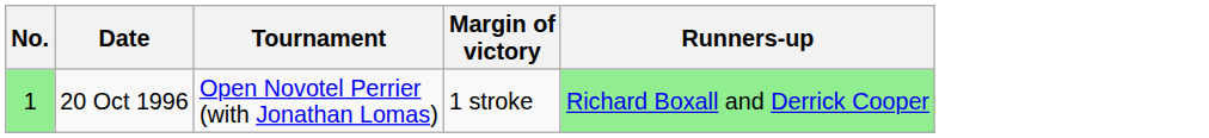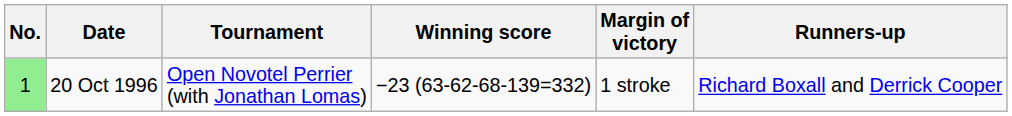 <table class="wikitable" style="font-size:95%;">
 <tr>
 <th>No.</th>
 <th>Date</th>
 <th>Tournament</th>
+<th>Winning score</th>
 <th>Margin of<br>victory</th>
 <th>Runners-up</th>
 </tr>
 <tr>
 <td align=center style="background: lightgreen;">1</td>
 <td align=right>20 Oct 1996</td>
 <td><a href='#'>Open Novotel Perrier</a><br>(with  <a href='#'>Jonathan Lomas</a>)</td>
+<td>−23 (63-62-68-139=332)</td>
 <td>1 stroke</td>
-<td style="background: lightgreen;"> <a href='#'>Richard Boxall</a> and  <a href='#'>Derrick Cooper</a></td>
+<td> <a href='#'>Richard Boxall</a> and  <a href='#'>Derrick Cooper</a></td>
 </tr>
 </table>
